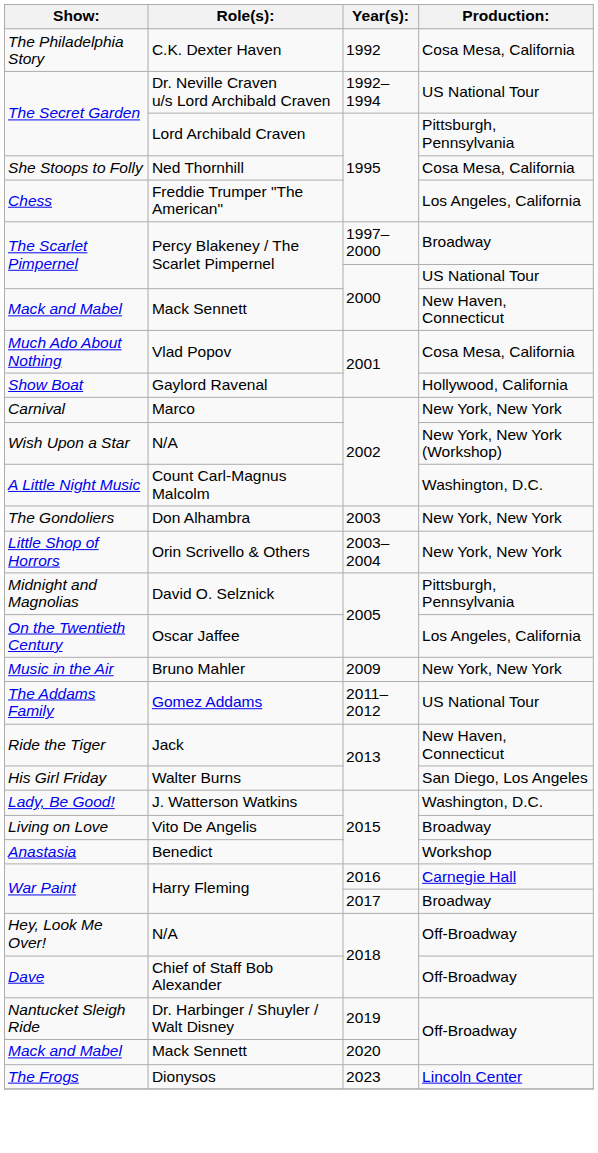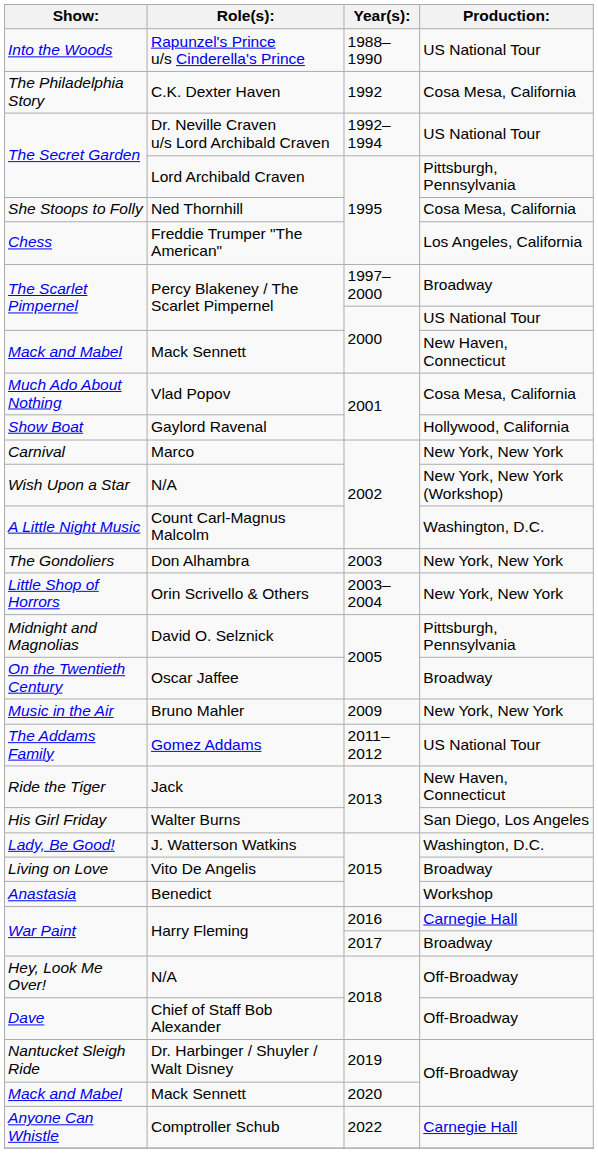 <table class="wikitable">
 <tr>
 <th>Show:</th>
 <th>Role(s):</th>
 <th>Year(s):</th>
 <th>Production:</th>
+</tr>
+<tr>
+<td><em><a href='#'>Into the Woods</a></em></td>
+<td><a href='#'>Rapunzel's Prince</a><br>u/s <a href='#'>Cinderella's Prince</a></td>
+<td>1988–1990</td>
+<td>US National Tour</td>
 </tr>
 <tr>
 <td><em>The Philadelphia Story</em></td>
 <td>C.K. Dexter Haven</td>
 <td>1992</td>
 <td>Cosa Mesa, California</td>
 </tr>
 <tr>
 <td rowspan=2><em><a href='#'>The Secret Garden</a></em></td>
 <td>Dr. Neville Craven<br>u/s Lord Archibald Craven</td>
 <td>1992–1994</td>
 <td>US National Tour</td>
 </tr>
 <tr>
 <td>Lord Archibald Craven</td>
 <td rowspan=3>1995</td>
 <td>Pittsburgh, Pennsylvania</td>
 </tr>
 <tr>
 <td><em>She Stoops to Folly</em></td>
 <td>Ned Thornhill</td>
 <td>Cosa Mesa, California</td>
 </tr>
 <tr>
 <td><em><a href='#'>Chess</a></em></td>
 <td>Freddie Trumper "The American"</td>
 <td>Los Angeles, California</td>
 </tr>
 <tr>
 <td rowspan=2><em><a href='#'>The Scarlet Pimpernel</a></em></td>
 <td rowspan=2>Percy Blakeney / The Scarlet Pimpernel</td>
 <td>1997–2000</td>
 <td>Broadway</td>
 </tr>
 <tr>
 <td rowspan=2>2000</td>
 <td>US National Tour</td>
 </tr>
 <tr>
 <td><em><a href='#'>Mack and Mabel</a></em></td>
 <td>Mack Sennett</td>
 <td>New Haven, Connecticut</td>
 </tr>
 <tr>
 <td><em><a href='#'>Much Ado About Nothing</a></em></td>
 <td>Vlad Popov</td>
 <td rowspan=2>2001</td>
 <td>Cosa Mesa, California</td>
 </tr>
 <tr>
 <td><em><a href='#'>Show Boat</a></em></td>
 <td>Gaylord Ravenal</td>
 <td>Hollywood, California</td>
 </tr>
 <tr>
 <td><em>Carnival</em></td>
 <td>Marco</td>
 <td rowspan=3>2002</td>
 <td>New York, New York</td>
 </tr>
 <tr>
 <td><em>Wish Upon a Star</em></td>
 <td>N/A</td>
 <td>New York, New York (Workshop)</td>
 </tr>
 <tr>
 <td><em><a href='#'>A Little Night Music</a></em></td>
 <td>Count Carl-Magnus Malcolm</td>
 <td>Washington, D.C.</td>
 </tr>
 <tr>
 <td><em>The Gondoliers</em></td>
 <td>Don Alhambra</td>
 <td>2003</td>
 <td>New York, New York</td>
 </tr>
 <tr>
 <td><em><a href='#'>Little Shop of Horrors</a></em></td>
 <td>Orin Scrivello & Others</td>
 <td>2003–2004</td>
 <td>New York, New York</td>
 </tr>
 <tr>
 <td><em>Midnight and Magnolias</em></td>
 <td>David O. Selznick</td>
 <td rowspan=2>2005</td>
 <td>Pittsburgh, Pennsylvania</td>
 </tr>
 <tr>
 <td><em><a href='#'>On the Twentieth Century</a></em></td>
 <td>Oscar Jaffee</td>
-<td>Los Angeles, California</td>
+<td>Broadway</td>
 </tr>
 <tr>
 <td><em><a href='#'>Music in the Air</a></em></td>
 <td>Bruno Mahler</td>
 <td>2009</td>
 <td>New York, New York</td>
 </tr>
 <tr>
 <td><em><a href='#'>The Addams Family</a></em></td>
 <td><a href='#'>Gomez Addams</a></td>
 <td>2011–2012</td>
 <td>US National Tour</td>
 </tr>
 <tr>
 <td><em>Ride the Tiger</em></td>
 <td>Jack</td>
 <td rowspan=2>2013</td>
 <td>New Haven, Connecticut</td>
 </tr>
 <tr>
 <td><em>His Girl Friday</em></td>
 <td>Walter Burns</td>
 <td>San Diego, Los Angeles</td>
 </tr>
 <tr>
 <td><em><a href='#'>Lady, Be Good!</a></em></td>
 <td>J. Watterson Watkins</td>
 <td rowspan=3>2015</td>
 <td>Washington, D.C.</td>
 </tr>
 <tr>
 <td><em>Living on Love</em></td>
 <td>Vito De Angelis</td>
 <td>Broadway</td>
 </tr>
 <tr>
 <td><em><a href='#'>Anastasia</a></em></td>
 <td>Benedict</td>
 <td>Workshop</td>
 </tr>
 <tr>
 <td rowspan=2><em><a href='#'>War Paint</a></em></td>
 <td rowspan=2>Harry Fleming</td>
 <td>2016</td>
 <td><a href='#'>Carnegie Hall</a></td>
 </tr>
 <tr>
 <td>2017</td>
 <td>Broadway</td>
 </tr>
 <tr>
 <td><em>Hey, Look Me Over!</em></td>
 <td>N/A</td>
 <td rowspan=2>2018</td>
 <td>Off-Broadway</td>
 </tr>
 <tr>
 <td><em><a href='#'>Dave</a></em></td>
 <td>Chief of Staff Bob Alexander</td>
 <td>Off-Broadway</td>
 </tr>
 <tr>
 <td><em>Nantucket Sleigh Ride</em></td>
 <td>Dr. Harbinger / Shuyler / Walt Disney</td>
 <td>2019</td>
 <td rowspan=2>Off-Broadway</td>
 </tr>
 <tr>
 <td><em><a href='#'>Mack and Mabel</a></em></td>
 <td>Mack Sennett</td>
 <td>2020</td>
 </tr>
 <tr>
-<td><em><a href='#'>The Frogs</a></em></td>
-<td>Dionysos</td>
-<td>2023</td>
-<td><a href='#'>Lincoln Center</a></td>
+<td><em><a href='#'>Anyone Can Whistle</a></em></td>
+<td>Comptroller Schub</td>
+<td>2022</td>
+<td><a href='#'>Carnegie Hall</a></td>
 </tr>
 <tr>
 </tr>
 </table>
